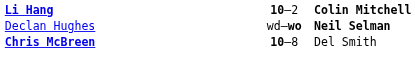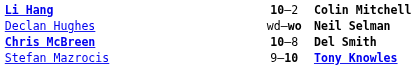 <table width="50%" cellspacing="1">
 <tr>
 <th width=45%></th>
 <th width=10%></th>
 <th width=45%></th>
 </tr>
 <tr>
 <td> <strong><a href='#'>Li Hang</a></strong></td>
 <td align="center"><strong>10</strong>–2</td>
 <td><strong> Colin Mitchell</strong></td>
 </tr>
 <tr>
 <td> <a href='#'>Declan Hughes</a></td>
 <td align="center">wd–<strong>wo</strong></td>
 <td> <strong>Neil Selman</strong></td>
 </tr>
 <tr>
 <td> <strong><a href='#'>Chris McBreen</a></strong></td>
 <td align="center"><strong>10</strong>–8</td>
-<td> Del Smith</td>
+<td><strong> Del Smith</strong></td>
+</tr>
+<tr>
+<td> <a href='#'>Stefan Mazrocis</a></td>
+<td align="center">9–<strong>10</strong></td>
+<td> <strong><a href='#'>Tony Knowles</a></strong></td>
 </tr>
 <tr>
 </tr>
 </table>
